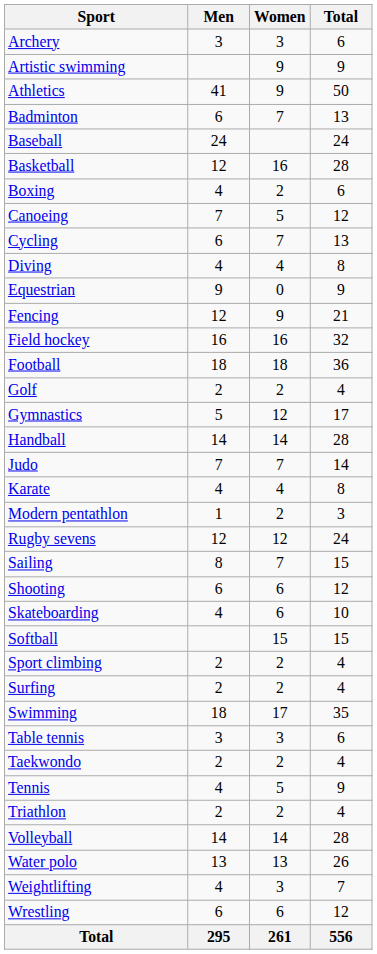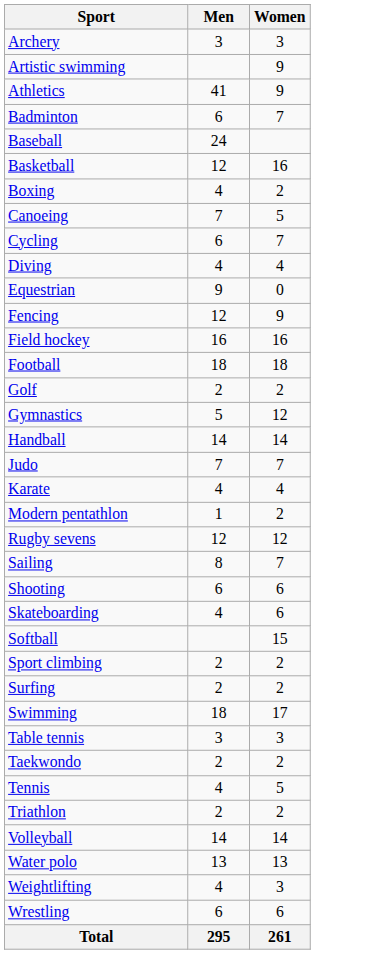 <table class="wikitable sortable" style="text-align:center;">
 <tr>
 <th width=180>Sport</th>
 <th width=55>Men</th>
 <th width=55>Women</th>
-<th width=55>Total</th>
 </tr>
 <tr>
 <td align=left><a href='#'>Archery</a></td>
 <td>3</td>
 <td>3</td>
-<td>6</td>
 </tr>
 <tr>
 <td align=left><a href='#'>Artistic swimming</a></td>
 <td></td>
-<td>9</td>
 <td>9</td>
 </tr>
 <tr>
 <td align=left><a href='#'>Athletics</a></td>
 <td>41</td>
 <td>9</td>
-<td>50</td>
 </tr>
 <tr>
 <td align=left><a href='#'>Badminton</a></td>
 <td>6</td>
 <td>7</td>
-<td>13</td>
 </tr>
 <tr>
 <td align=left><a href='#'>Baseball</a></td>
 <td>24</td>
 <td></td>
-<td>24</td>
 </tr>
 <tr>
 <td align=left><a href='#'>Basketball</a></td>
 <td>12</td>
 <td>16</td>
-<td>28</td>
 </tr>
 <tr>
 <td align=left><a href='#'>Boxing</a></td>
 <td>4</td>
 <td>2</td>
-<td>6</td>
 </tr>
 <tr>
 <td align=left><a href='#'>Canoeing</a></td>
 <td>7</td>
 <td>5</td>
-<td>12</td>
 </tr>
 <tr>
 <td align=left><a href='#'>Cycling</a></td>
 <td>6</td>
 <td>7</td>
-<td>13</td>
 </tr>
 <tr>
 <td align=left><a href='#'>Diving</a></td>
 <td>4</td>
 <td>4</td>
-<td>8</td>
 </tr>
 <tr>
 <td align=left><a href='#'>Equestrian</a></td>
 <td>9</td>
 <td>0</td>
-<td>9</td>
 </tr>
 <tr>
 <td align=left><a href='#'>Fencing</a></td>
 <td>12</td>
 <td>9</td>
-<td>21</td>
 </tr>
 <tr>
 <td align=left><a href='#'>Field hockey</a></td>
 <td>16</td>
 <td>16</td>
-<td>32</td>
 </tr>
 <tr>
 <td align=left><a href='#'>Football</a></td>
 <td>18</td>
 <td>18</td>
-<td>36</td>
 </tr>
 <tr>
 <td align=left><a href='#'>Golf</a></td>
 <td>2</td>
 <td>2</td>
-<td>4</td>
 </tr>
 <tr>
 <td align=left><a href='#'>Gymnastics</a></td>
 <td>5</td>
 <td>12</td>
-<td>17</td>
 </tr>
 <tr>
 <td align=left><a href='#'>Handball</a></td>
 <td>14</td>
 <td>14</td>
-<td>28</td>
 </tr>
 <tr>
 <td align=left><a href='#'>Judo</a></td>
 <td>7</td>
 <td>7</td>
-<td>14</td>
 </tr>
 <tr>
 <td align=left><a href='#'>Karate</a></td>
 <td>4</td>
 <td>4</td>
-<td>8</td>
 </tr>
 <tr>
 <td align=left><a href='#'>Modern pentathlon</a></td>
 <td>1</td>
 <td>2</td>
-<td>3</td>
 </tr>
 <tr>
 <td align=left><a href='#'>Rugby sevens</a></td>
 <td>12</td>
 <td>12</td>
-<td>24</td>
 </tr>
 <tr>
 <td align=left><a href='#'>Sailing</a></td>
 <td>8</td>
 <td>7</td>
-<td>15</td>
 </tr>
 <tr>
 <td align=left><a href='#'>Shooting</a></td>
 <td>6</td>
 <td>6</td>
-<td>12</td>
 </tr>
 <tr>
 <td align=left><a href='#'>Skateboarding</a></td>
 <td>4</td>
 <td>6</td>
-<td>10</td>
 </tr>
 <tr>
 <td align=left><a href='#'>Softball</a></td>
 <td></td>
-<td>15</td>
 <td>15</td>
 </tr>
 <tr>
 <td align=left><a href='#'>Sport climbing</a></td>
 <td>2</td>
 <td>2</td>
-<td>4</td>
 </tr>
 <tr>
 <td align=left><a href='#'>Surfing</a></td>
 <td>2</td>
 <td>2</td>
-<td>4</td>
 </tr>
 <tr>
 <td align=left><a href='#'>Swimming</a></td>
 <td>18</td>
 <td>17</td>
-<td>35</td>
 </tr>
 <tr>
 <td align=left><a href='#'>Table tennis</a></td>
 <td>3</td>
 <td>3</td>
-<td>6</td>
 </tr>
 <tr>
 <td align=left><a href='#'>Taekwondo</a></td>
 <td>2</td>
 <td>2</td>
-<td>4</td>
 </tr>
 <tr>
 <td align=left><a href='#'>Tennis</a></td>
 <td>4</td>
 <td>5</td>
-<td>9</td>
 </tr>
 <tr>
 <td align=left><a href='#'>Triathlon</a></td>
 <td>2</td>
 <td>2</td>
-<td>4</td>
 </tr>
 <tr>
 <td align=left><a href='#'>Volleyball</a></td>
 <td>14</td>
 <td>14</td>
-<td>28</td>
 </tr>
 <tr>
 <td align=left><a href='#'>Water polo</a></td>
 <td>13</td>
 <td>13</td>
-<td>26</td>
 </tr>
 <tr>
 <td align=left><a href='#'>Weightlifting</a></td>
 <td>4</td>
 <td>3</td>
-<td>7</td>
 </tr>
 <tr>
 <td align=left><a href='#'>Wrestling</a></td>
 <td>6</td>
 <td>6</td>
-<td>12</td>
 </tr>
 <tr>
 <th>Total</th>
 <th>295</th>
 <th>261</th>
-<th>556</th>
 </tr>
 </table>
